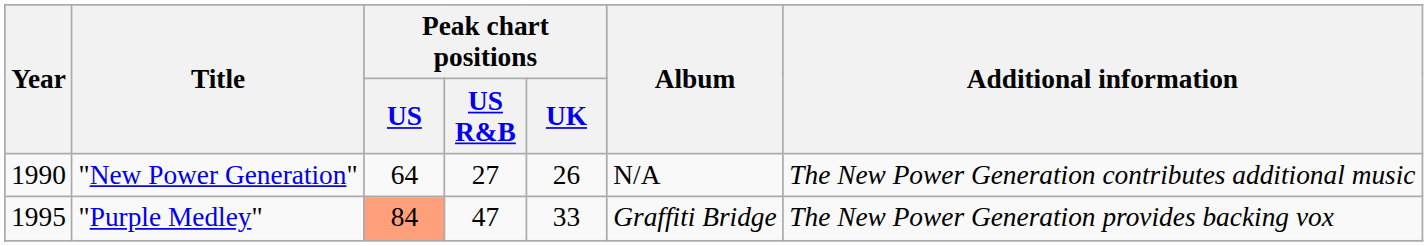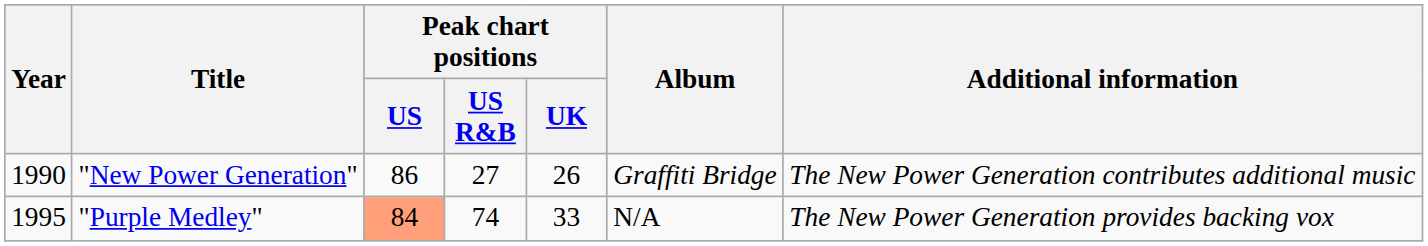 <table class="wikitable">
 <tr>
 <th scope="col" rowspan="2">Year</th>
 <th scope="col" rowspan="2">Title</th>
 <th scope="col" colspan="3">Peak chart positions</th>
 <th scope="col" rowspan="2">Album</th>
 <th scope="col" rowspan="2">Additional information</th>
 </tr>
 <tr>
 <th align="center" width="40"><a href='#'>US</a><br></th>
 <th align="center" width="40"><a href='#'>US R&B</a><br></th>
 <th align="center" width="40"><a href='#'>UK</a><br></th>
 </tr>
 <tr>
 <td align="center">1990</td>
 <td align="left">"<a href='#'>New Power Generation</a>"</td>
-<td align="center">64</td>
+<td align="center">86</td>
 <td align="center">27</td>
 <td align="center">26</td>
-<td align="left">N/A</td>
+<td align="left"><em>Graffiti Bridge</em></td>
 <td align="left"><em>The New Power Generation contributes additional music</em></td>
 </tr>
 <tr>
 <td align="center">1995</td>
 <td align="left">"<a href='#'>Purple Medley</a>"</td>
 <td align="center" style="background: lightsalmon;">84</td>
-<td align="center">47</td>
+<td align="center">74</td>
 <td align="center">33</td>
-<td align="left"><em>Graffiti Bridge</em></td>
+<td align="left">N/A</td>
 <td align="left"><em>The New Power Generation provides backing vox</em></td>
 </tr>
 </table>
